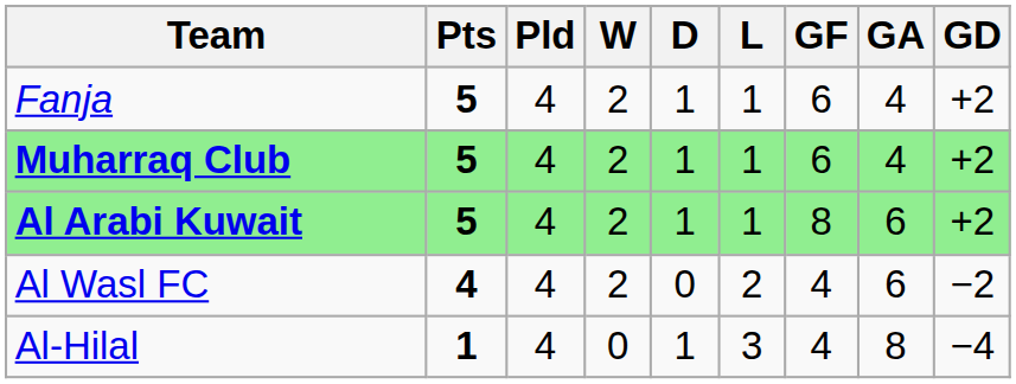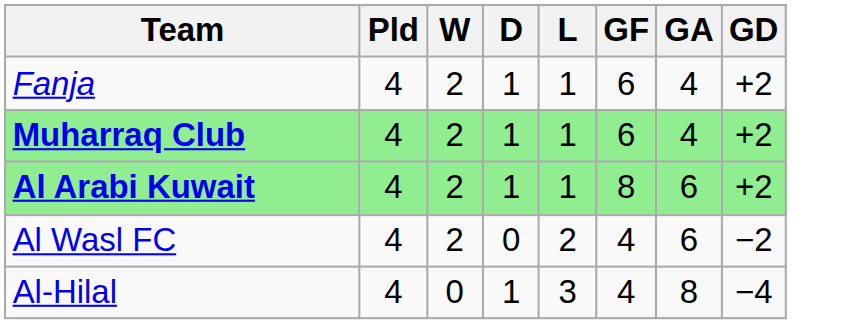 <table class="wikitable" style="text-align: center;">
 <tr>
 <th width="165">Team</th>
-<th width="20">Pts</th>
 <th width="20">Pld</th>
 <th width="20">W</th>
 <th width="20">D</th>
 <th width="20">L</th>
 <th width="20">GF</th>
 <th width="20">GA</th>
 <th width="20">GD</th>
 </tr>
 <tr>
 <td style="text-align:left;"> <em><a href='#'>Fanja</a></em></td>
-<td><strong>5</strong></td>
 <td>4</td>
 <td>2</td>
 <td>1</td>
 <td>1</td>
 <td>6</td>
 <td>4</td>
 <td>+2</td>
 </tr>
 <tr bgcolor=lightgreen>
 <td style="text-align:left;"> <strong><a href='#'>Muharraq Club</a></strong></td>
-<td><strong>5</strong></td>
 <td>4</td>
 <td>2</td>
 <td>1</td>
 <td>1</td>
 <td>6</td>
 <td>4</td>
 <td>+2</td>
 </tr>
 <tr bgcolor=lightgreen>
 <td style="text-align:left;"> <strong><a href='#'>Al Arabi Kuwait</a></strong></td>
-<td><strong>5</strong></td>
 <td>4</td>
 <td>2</td>
 <td>1</td>
 <td>1</td>
 <td>8</td>
 <td>6</td>
 <td>+2</td>
 </tr>
 <tr>
 <td style="text-align:left;"> <a href='#'>Al Wasl FC</a></td>
-<td><strong>4</strong></td>
 <td>4</td>
 <td>2</td>
 <td>0</td>
 <td>2</td>
 <td>4</td>
 <td>6</td>
 <td>−2</td>
 </tr>
 <tr>
 <td style="text-align:left;"> <a href='#'>Al-Hilal</a></td>
-<td><strong>1</strong></td>
 <td>4</td>
 <td>0</td>
 <td>1</td>
 <td>3</td>
 <td>4</td>
 <td>8</td>
 <td>−4</td>
 </tr>
 </table>
